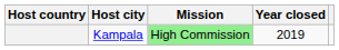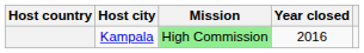 <table class="wikitable plainrowheaders" style="text-align:center;">
 <tr>
 <th scope="col">Host country</th>
 <th scope="col">Host city</th>
 <th scope="col">Mission</th>
 <th scope="col">Year closed</th>
 <th scope="col"></th>
 </tr>
 <tr>
 <th scope="row"></th>
 <td><a href='#'>Kampala</a></td>
 <td style="background: lightgreen;">High Commission</td>
-<td>2019</td>
+<td>2016</td>
 <td></td>
 </tr>
 </table>
